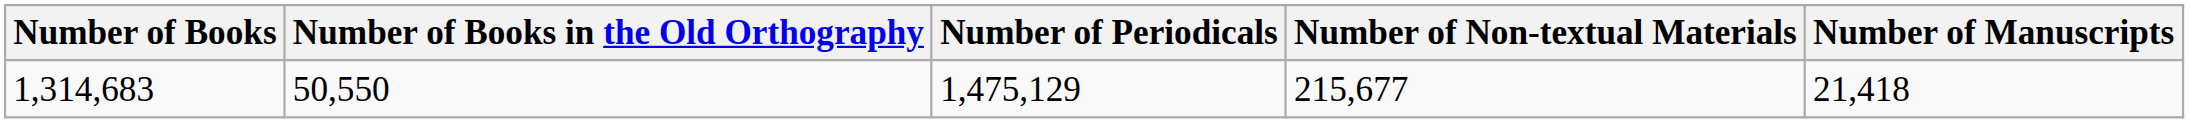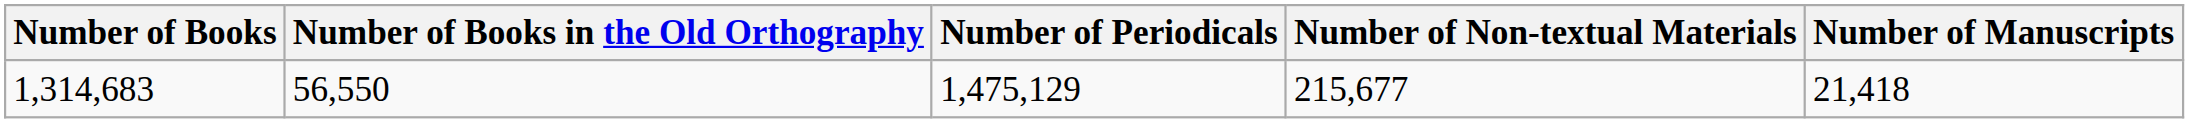 <table class="wikitable">
 <tr>
 <th>Number of Books</th>
 <th>Number of Books in <a href='#'>the Old Orthography</a></th>
 <th>Number of Periodicals</th>
 <th>Number of Non-textual Materials</th>
 <th>Number of Manuscripts</th>
 </tr>
 <tr>
 <td>1,314,683</td>
-<td>50,550</td>
+<td>56,550</td>
 <td>1,475,129</td>
 <td>215,677</td>
 <td>21,418</td>
 </tr>
 </table>
